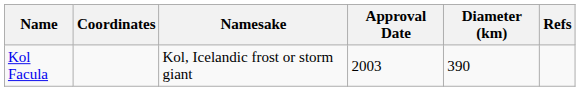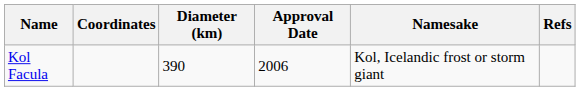 <table class="wikitable">
 <tr>
 <th>Name</th>
 <th>Coordinates</th>
+<th>Diameter (km)</th>
+<th>Approval Date</th>
 <th>Namesake</th>
-<th>Approval Date</th>
-<th>Diameter (km)</th>
 <th>Refs</th>
 </tr>
 <tr>
 <td><a href='#'>Kol Facula</a></td>
 <td></td>
+<td>390</td>
+<td>2006</td>
 <td>Kol, Icelandic frost or storm giant</td>
-<td>2003</td>
-<td>390</td>
 <td></td>
 </tr>
 </table>
